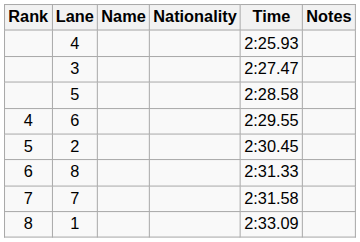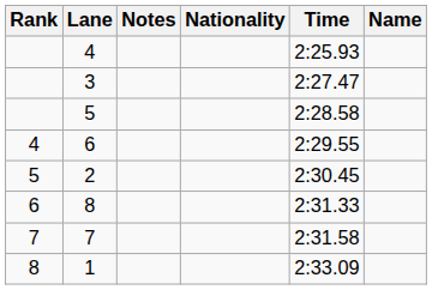 <table class="wikitable sortable" style="text-align:center">
 <tr>
 <th>Rank</th>
 <th>Lane</th>
-<th>Name</th>
+<th>Notes</th>
 <th>Nationality</th>
 <th>Time</th>
-<th>Notes</th>
+<th>Name</th>
 </tr>
 <tr>
 <td></td>
 <td>4</td>
-<td align=left></td>
+<td></td>
 <td align=left></td>
 <td>2:25.93</td>
-<td></td>
+<td align=left></td>
 </tr>
 <tr>
 <td></td>
 <td>3</td>
-<td align=left></td>
+<td></td>
 <td align=left></td>
 <td>2:27.47</td>
-<td></td>
+<td align=left></td>
 </tr>
 <tr>
 <td></td>
 <td>5</td>
-<td align=left></td>
+<td></td>
 <td align=left></td>
 <td>2:28.58</td>
-<td></td>
+<td align=left></td>
 </tr>
 <tr>
 <td>4</td>
 <td>6</td>
-<td align=left></td>
+<td></td>
 <td align=left></td>
 <td>2:29.55</td>
-<td></td>
+<td align=left></td>
 </tr>
 <tr>
 <td>5</td>
 <td>2</td>
-<td align=left></td>
+<td></td>
 <td align=left></td>
 <td>2:30.45</td>
-<td></td>
+<td align=left></td>
 </tr>
 <tr>
 <td>6</td>
 <td>8</td>
-<td align=left></td>
+<td></td>
 <td align=left></td>
 <td>2:31.33</td>
-<td></td>
+<td align=left></td>
 </tr>
 <tr>
 <td>7</td>
 <td>7</td>
-<td align=left></td>
+<td></td>
 <td align=left></td>
 <td>2:31.58</td>
-<td></td>
+<td align=left></td>
 </tr>
 <tr>
 <td>8</td>
 <td>1</td>
-<td align=left></td>
+<td></td>
 <td align=left></td>
 <td>2:33.09</td>
-<td></td>
+<td align=left></td>
 </tr>
 </table>
